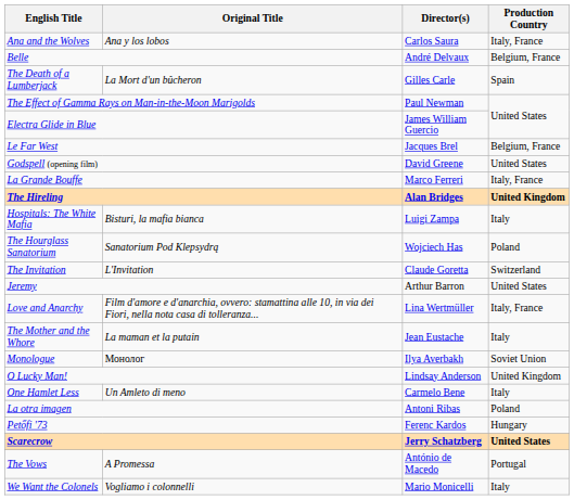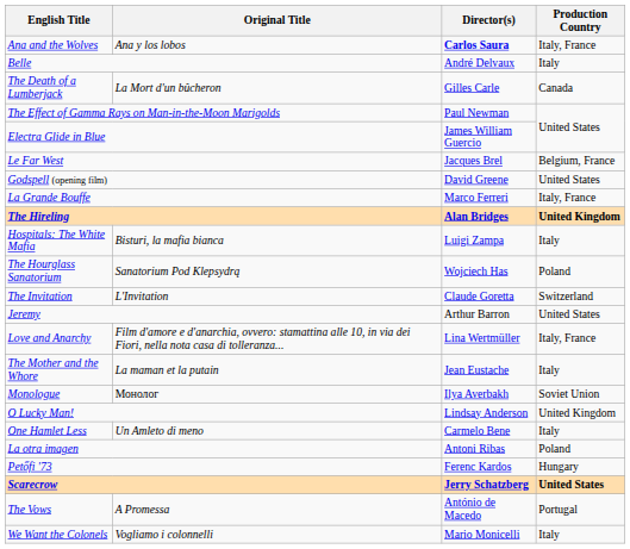 <table class="wikitable">
 <tr>
 <th>English Title</th>
 <th>Original Title</th>
 <th>Director(s)</th>
 <th>Production Country</th>
 </tr>
 <tr>
 <td><em><a href='#'>Ana and the Wolves</a></em></td>
 <td><em>Ana y los lobos</em></td>
-<td><a href='#'>Carlos Saura</a></td>
+<td><strong><a href='#'>Carlos Saura</a></strong></td>
 <td>Italy, France</td>
 </tr>
 <tr>
 <td colspan="2"><em><a href='#'>Belle</a></em></td>
 <td><a href='#'>André Delvaux</a></td>
-<td>Belgium, France</td>
+<td>Italy</td>
 </tr>
 <tr>
 <td><em><a href='#'>The Death of a Lumberjack</a></em></td>
 <td><em>La Mort d'un bûcheron</em></td>
 <td><a href='#'>Gilles Carle</a></td>
-<td>Spain</td>
+<td>Canada</td>
 </tr>
 <tr>
 <td colspan="2"><em><a href='#'>The Effect of Gamma Rays on Man-in-the-Moon Marigolds</a></em></td>
 <td><a href='#'>Paul Newman</a></td>
 <td rowspan="2">United States</td>
 </tr>
 <tr>
 <td colspan="2"><em><a href='#'>Electra Glide in Blue</a></em></td>
 <td><a href='#'>James William Guercio</a></td>
 </tr>
 <tr>
 <td colspan="2"><em><a href='#'>Le Far West</a></em></td>
 <td><a href='#'>Jacques Brel</a></td>
 <td>Belgium, France</td>
 </tr>
 <tr>
 <td colspan="2"><em><a href='#'>Godspell</a></em> <small>(opening film)</small></td>
 <td><a href='#'>David Greene</a></td>
 <td>United States</td>
 </tr>
 <tr>
 <td colspan="2"><em><a href='#'>La Grande Bouffe</a></em></td>
 <td><a href='#'>Marco Ferreri</a></td>
 <td>Italy, France</td>
 </tr>
 <tr style="background:#FFDEAD;">
 <td colspan="2"><strong><em><a href='#'>The Hireling</a></em></strong></td>
 <td><strong><a href='#'>Alan Bridges</a></strong></td>
 <td><strong>United Kingdom</strong></td>
 </tr>
 <tr>
 <td><em><a href='#'>Hospitals: The White Mafia</a></em></td>
 <td><em>Bisturi, la mafia bianca</em></td>
 <td><a href='#'>Luigi Zampa</a></td>
 <td>Italy</td>
 </tr>
 <tr>
 <td><em><a href='#'>The Hourglass Sanatorium</a></em></td>
 <td><em>Sanatorium Pod Klepsydrą</em></td>
 <td><a href='#'>Wojciech Has</a></td>
 <td>Poland</td>
 </tr>
 <tr>
 <td><em><a href='#'>The Invitation</a></em></td>
 <td><em>L'Invitation</em></td>
 <td><a href='#'>Claude Goretta</a></td>
 <td>Switzerland</td>
 </tr>
 <tr>
 <td colspan="2"><em><a href='#'>Jeremy</a></em></td>
 <td>Arthur Barron</td>
 <td>United States</td>
 </tr>
 <tr>
 <td><em><a href='#'>Love and Anarchy</a></em></td>
 <td><em>Film d'amore e d'anarchia, ovvero: stamattina alle 10, in via dei Fiori, nella nota casa di tolleranza...</em></td>
 <td><a href='#'>Lina Wertmüller</a></td>
 <td>Italy, France</td>
 </tr>
 <tr>
 <td><em><a href='#'>The Mother and the Whore</a></em></td>
 <td><em>La maman et la putain</em></td>
 <td><a href='#'>Jean Eustache</a></td>
 <td>Italy</td>
 </tr>
 <tr>
 <td><em><a href='#'>Monologue</a></em></td>
 <td>Монолог</td>
 <td><a href='#'>Ilya Averbakh</a></td>
 <td>Soviet Union</td>
 </tr>
 <tr>
 <td colspan="2"><em><a href='#'>O Lucky Man!</a></em></td>
 <td><a href='#'>Lindsay Anderson</a></td>
 <td>United Kingdom</td>
 </tr>
 <tr>
 <td><em><a href='#'>One Hamlet Less</a></em></td>
 <td><em>Un Amleto di meno</em></td>
 <td><a href='#'>Carmelo Bene</a></td>
 <td>Italy</td>
 </tr>
 <tr>
 <td colspan="2"><em><a href='#'>La otra imagen</a></em></td>
 <td><a href='#'>Antoni Ribas</a></td>
 <td>Poland</td>
 </tr>
 <tr>
 <td colspan="2"><em><a href='#'>Petőfi '73</a></em></td>
 <td><a href='#'>Ferenc Kardos</a></td>
 <td>Hungary</td>
 </tr>
 <tr style="background:#FFDEAD;">
 <td colspan="2"><strong><em><a href='#'>Scarecrow</a></em></strong></td>
 <td><strong><a href='#'>Jerry Schatzberg</a></strong></td>
 <td><strong>United States</strong></td>
 </tr>
 <tr>
 <td><em><a href='#'>The Vows</a></em></td>
 <td><em>A Promessa</em></td>
 <td><a href='#'>António de Macedo</a></td>
 <td>Portugal</td>
 </tr>
 <tr>
 <td><em><a href='#'>We Want the Colonels</a></em></td>
 <td><em>Vogliamo i colonnelli</em></td>
 <td><a href='#'>Mario Monicelli</a></td>
 <td>Italy</td>
 </tr>
 </table>
